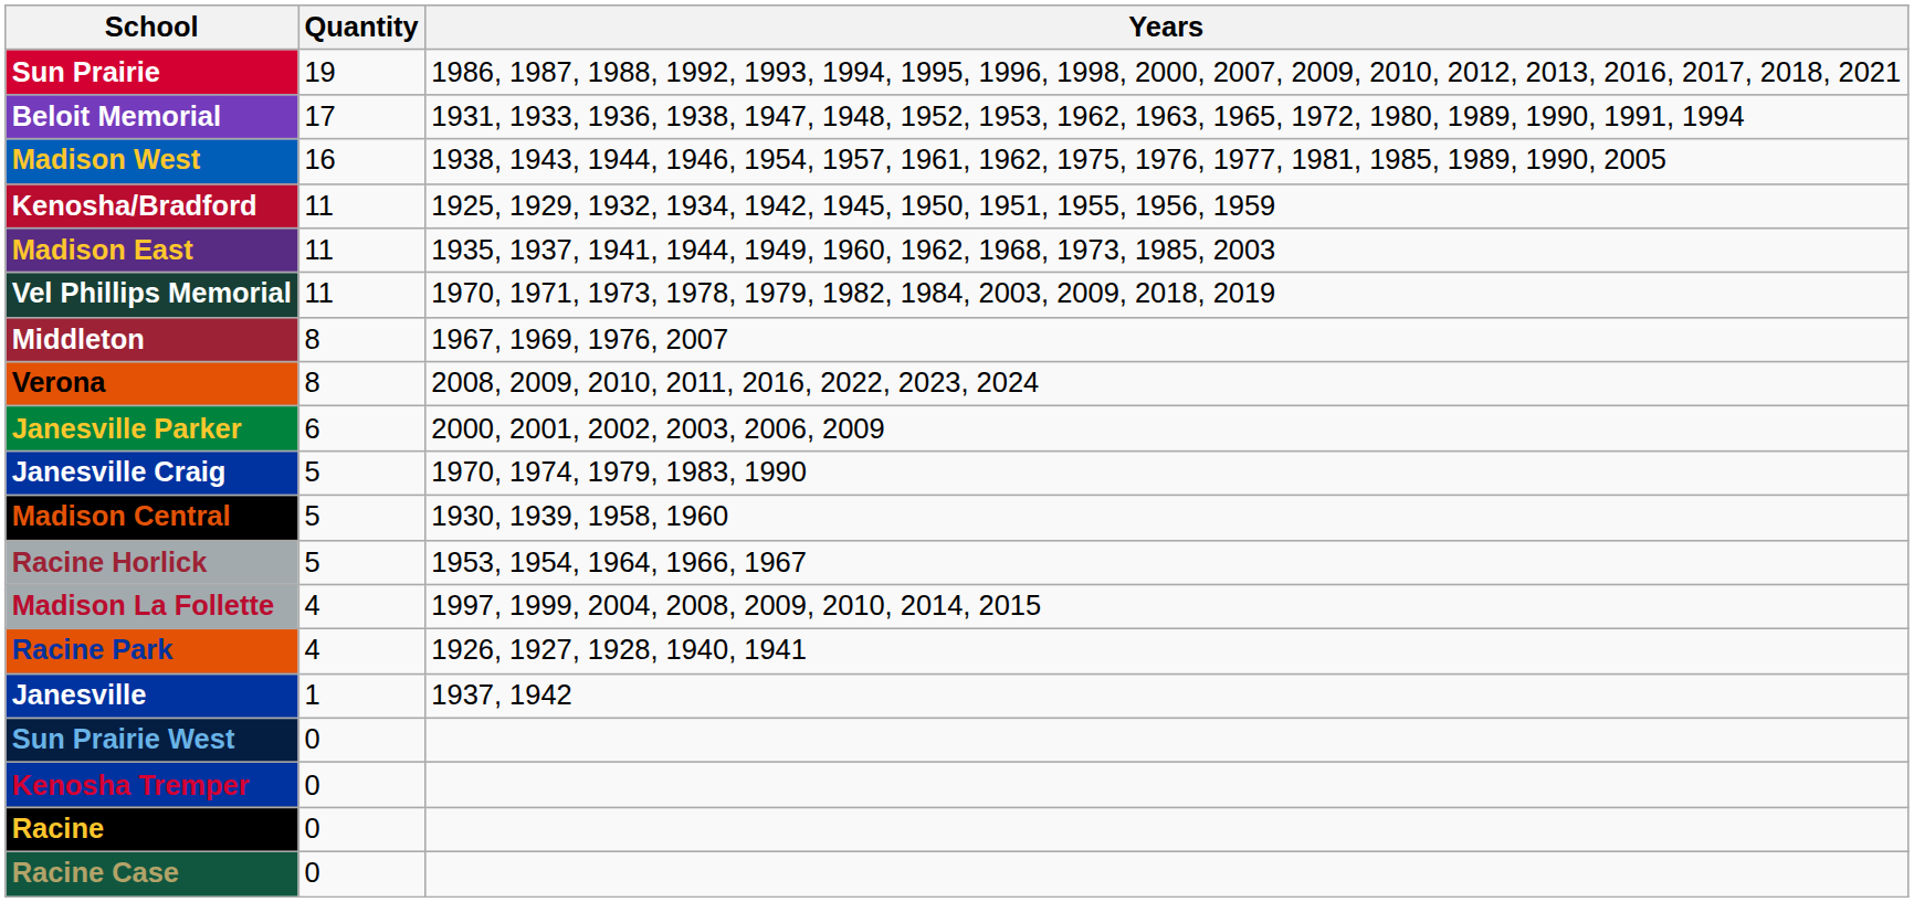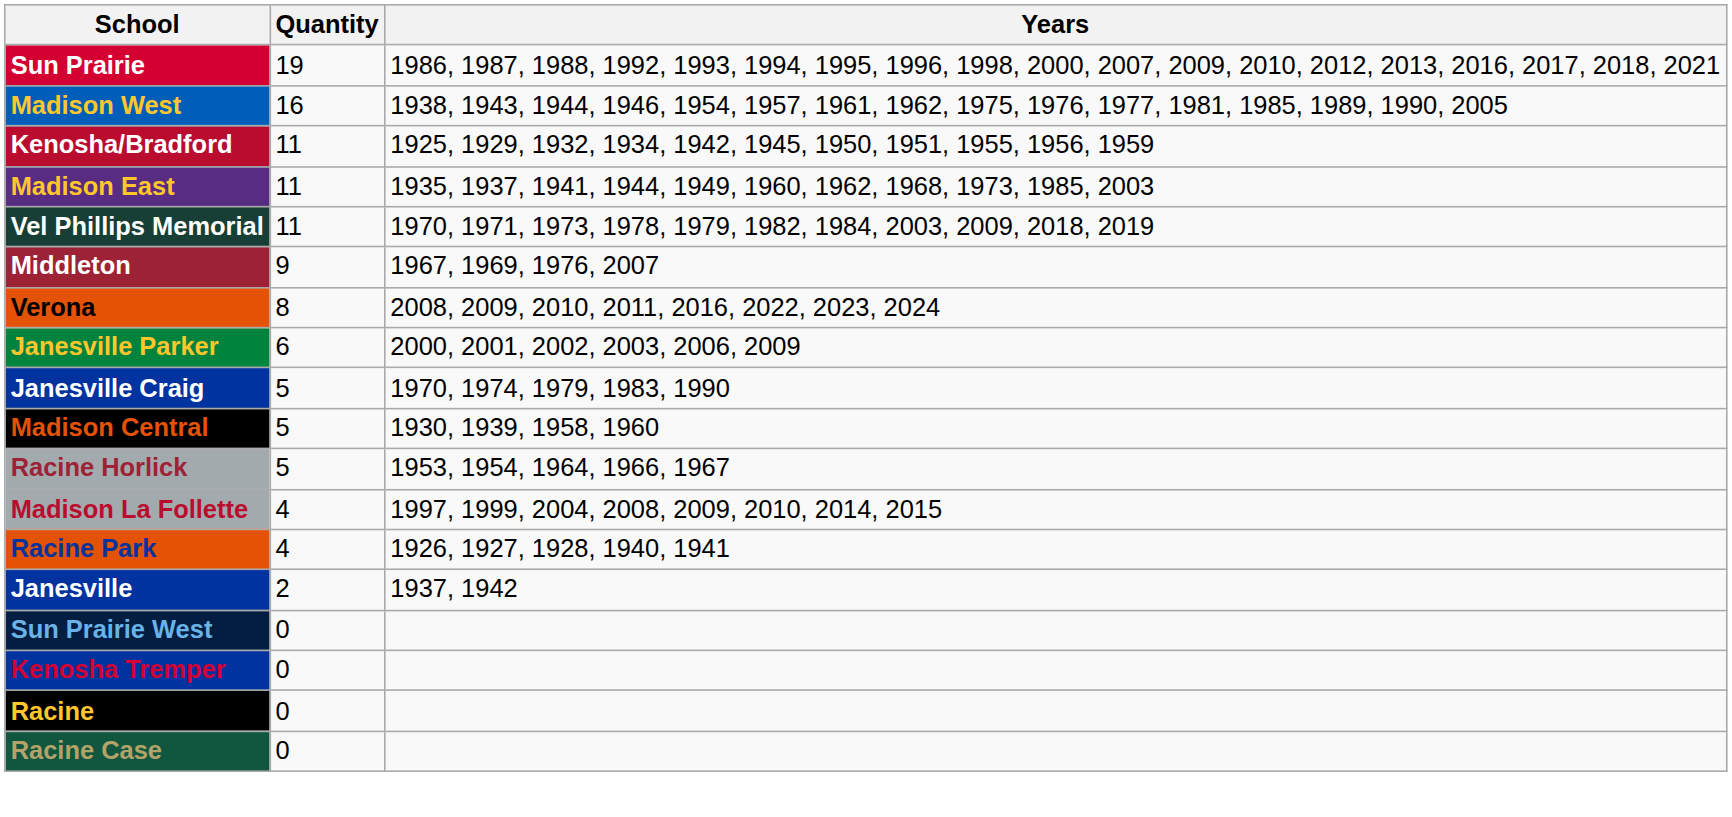 <table class="wikitable">
 <tr>
 <th>School</th>
 <th>Quantity</th>
 <th>Years</th>
 </tr>
 <tr>
 <td style="background: #d50032; color: white"><strong>Sun Prairie</strong></td>
 <td>19</td>
 <td>1986, 1987, 1988, 1992, 1993, 1994, 1995, 1996, 1998, 2000, 2007, 2009, 2010, 2012, 2013, 2016, 2017, 2018, 2021</td>
-</tr>
-<tr>
-<td style="background: #753bbd; color: white"><strong>Beloit Memorial</strong></td>
-<td>17</td>
-<td>1931, 1933, 1936, 1938, 1947, 1948, 1952, 1953, 1962, 1963, 1965, 1972, 1980, 1989, 1990, 1991, 1994</td>
 </tr>
 <tr>
 <td style="background: #005eb8; color: #ffc72c"><strong>Madison West</strong></td>
 <td>16</td>
 <td>1938, 1943, 1944, 1946, 1954, 1957, 1961, 1962, 1975, 1976, 1977, 1981, 1985, 1989, 1990, 2005</td>
 </tr>
 <tr>
 <td style="background: #ba0c2f; color: white"><strong>Kenosha/Bradford</strong></td>
 <td>11</td>
 <td>1925, 1929, 1932, 1934, 1942, 1945, 1950, 1951, 1955, 1956, 1959</td>
 </tr>
 <tr>
 <td style="background: #582c83; color: #ffc72c"><strong>Madison East</strong></td>
 <td>11</td>
 <td>1935, 1937, 1941, 1944, 1949, 1960, 1962, 1968, 1973, 1985, 2003</td>
 </tr>
 <tr>
 <td style="background: #173f35; color: white"><strong>Vel Phillips Memorial</strong></td>
 <td>11</td>
 <td>1970, 1971, 1973, 1978, 1979, 1982, 1984, 2003, 2009, 2018, 2019</td>
 </tr>
 <tr>
 <td style="background: #9d2235; color: white"><strong>Middleton</strong></td>
-<td>8</td>
+<td>9</td>
 <td>1967, 1969, 1976, 2007</td>
 </tr>
 <tr>
 <td style="background: #e35205; color: black"><strong>Verona</strong></td>
 <td>8</td>
 <td>2008, 2009, 2010, 2011, 2016, 2022, 2023, 2024</td>
 </tr>
 <tr>
 <td style="background: #00843d; color: #ffc72c"><strong>Janesville Parker</strong></td>
 <td>6</td>
 <td>2000, 2001, 2002, 2003, 2006, 2009</td>
 </tr>
 <tr>
 <td style="background: #0032a0; color: white"><strong>Janesville Craig</strong></td>
 <td>5</td>
 <td>1970, 1974, 1979, 1983, 1990</td>
 </tr>
 <tr>
 <td style="background: black; color: #e35205"><strong>Madison Central</strong></td>
 <td>5</td>
 <td>1930, 1939, 1958, 1960</td>
 </tr>
 <tr>
 <td style="background: #a2aaad; color: #9d2235"><strong>Racine Horlick</strong></td>
 <td>5</td>
 <td>1953, 1954, 1964, 1966, 1967</td>
 </tr>
 <tr>
 <td style="background: #a2aaad; color: #ba0c2f"><strong>Madison La Follette</strong></td>
 <td>4</td>
 <td>1997, 1999, 2004, 2008, 2009, 2010, 2014, 2015</td>
 </tr>
 <tr>
 <td style="background: #e35205; color: #0032a0"><strong>Racine Park</strong></td>
 <td>4</td>
 <td>1926, 1927, 1928, 1940, 1941</td>
 </tr>
 <tr>
 <td style="background: #0032a0; color: white"><strong>Janesville</strong></td>
-<td>1</td>
+<td>2</td>
 <td>1937, 1942</td>
 </tr>
 <tr>
 <td style="background: #041e42; color: #69b3e7"><strong>Sun Prairie West</strong></td>
 <td>0</td>
 <td></td>
 </tr>
 <tr>
 <td style="background: #0032a0; color: #d50032"><strong>Kenosha Tremper</strong></td>
 <td>0</td>
 <td></td>
 </tr>
 <tr>
 <td style="background: black; color: #ffc72c"><strong>Racine</strong></td>
 <td>0</td>
 <td></td>
 </tr>
 <tr>
 <td style="background: #115740; color: #b3a369"><strong>Racine Case</strong></td>
 <td>0</td>
 <td></td>
 </tr>
 </table>
